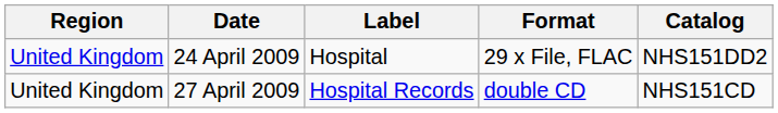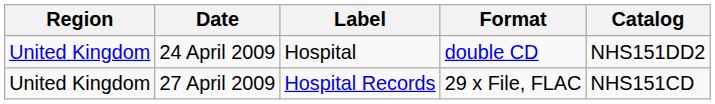 <table class="wikitable">
 <tr>
 <th>Region</th>
 <th>Date</th>
 <th>Label</th>
 <th>Format</th>
 <th>Catalog</th>
 </tr>
 <tr>
 <td><a href='#'>United Kingdom</a></td>
 <td>24 April 2009</td>
 <td>Hospital</td>
-<td>29 x File, FLAC</td>
+<td><a href='#'>double CD</a></td>
 <td>NHS151DD2</td>
 </tr>
 <tr>
 <td>United Kingdom</td>
 <td>27 April 2009</td>
 <td><a href='#'>Hospital Records</a></td>
-<td><a href='#'>double CD</a></td>
+<td>29 x File, FLAC</td>
 <td>NHS151CD</td>
 </tr>
 </table>
